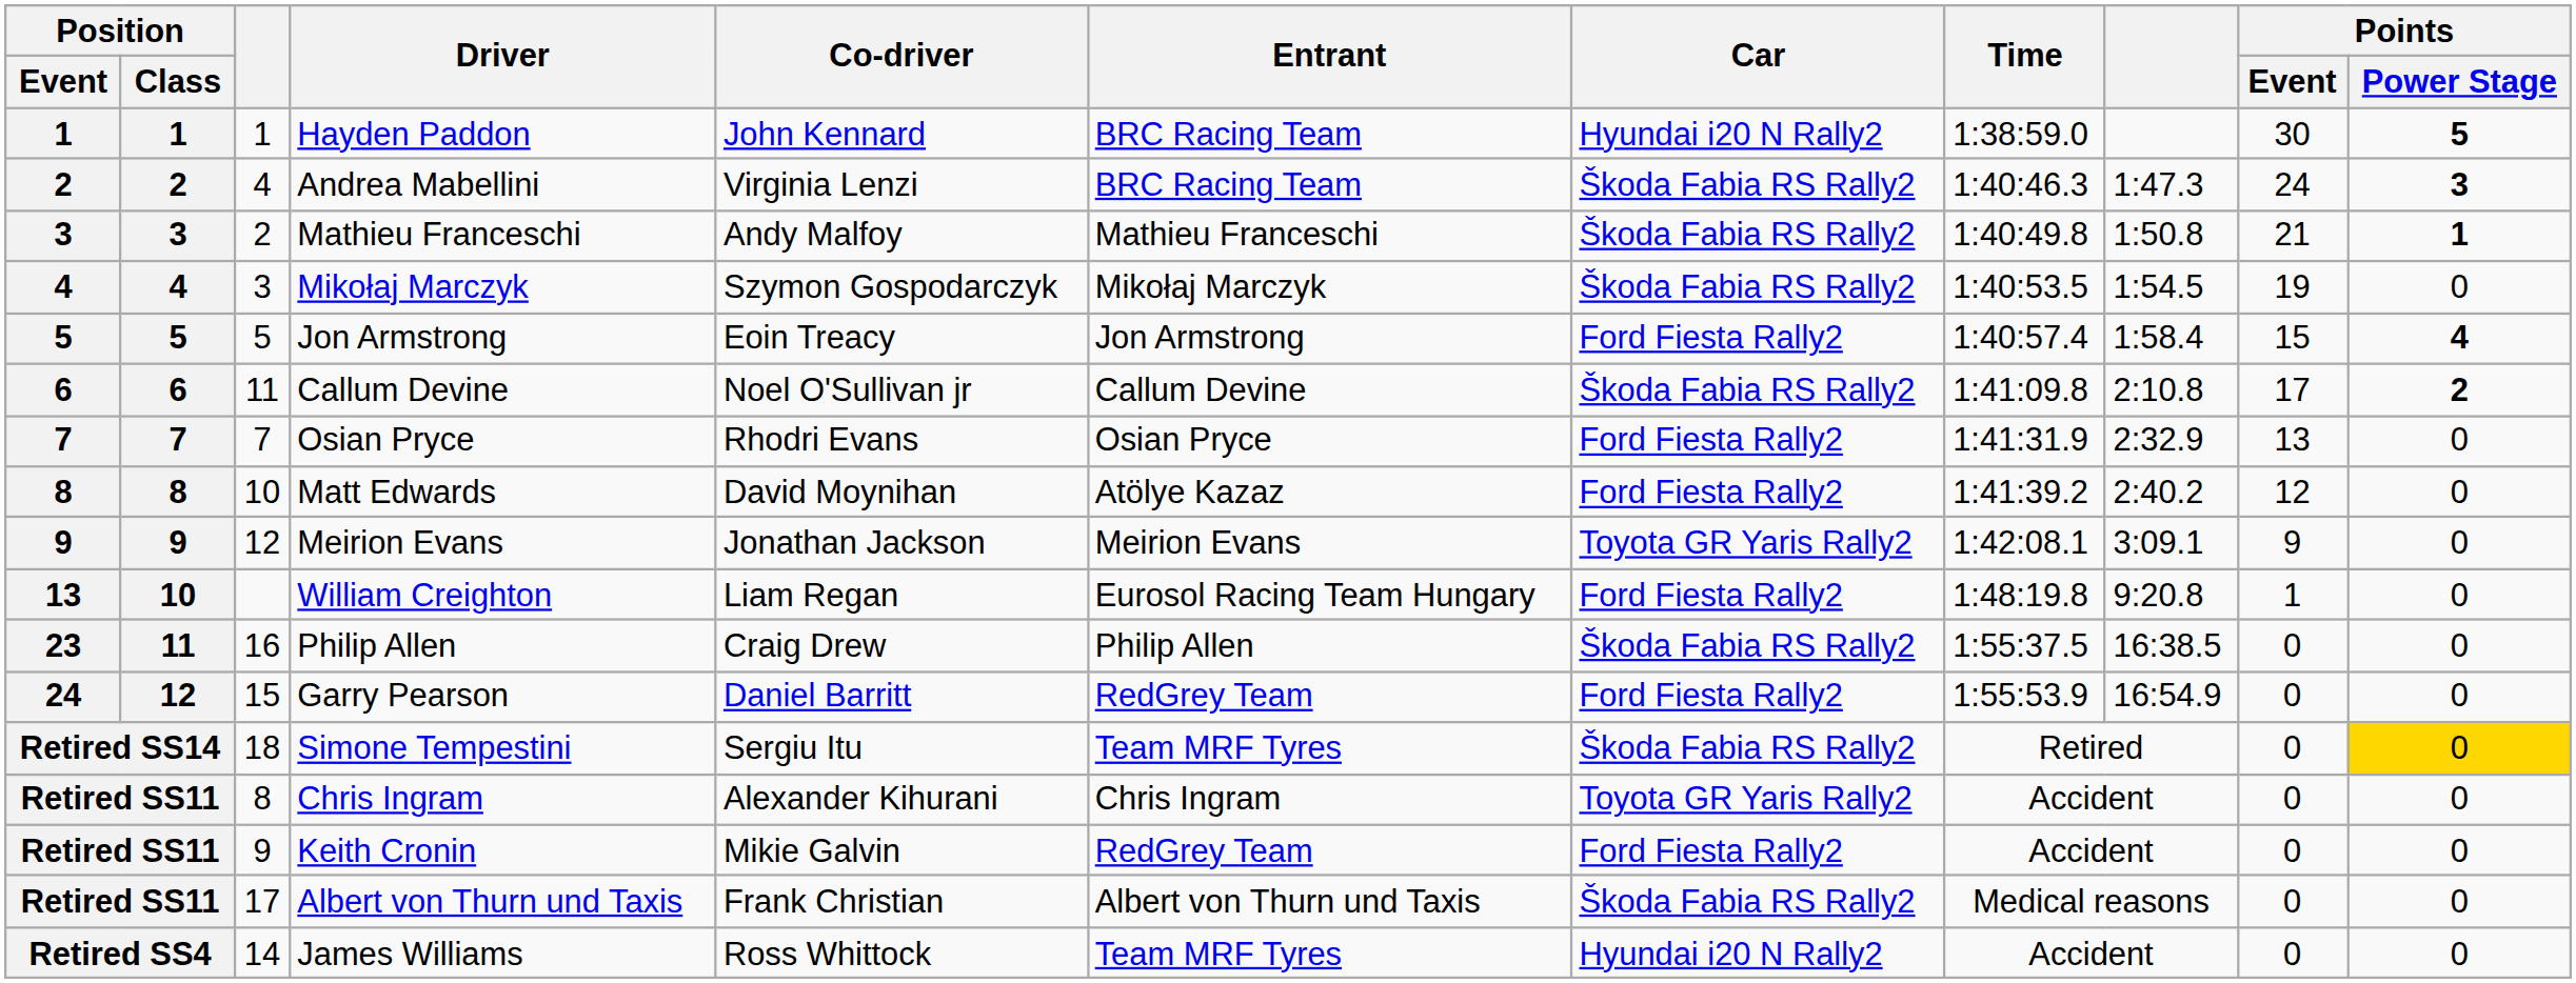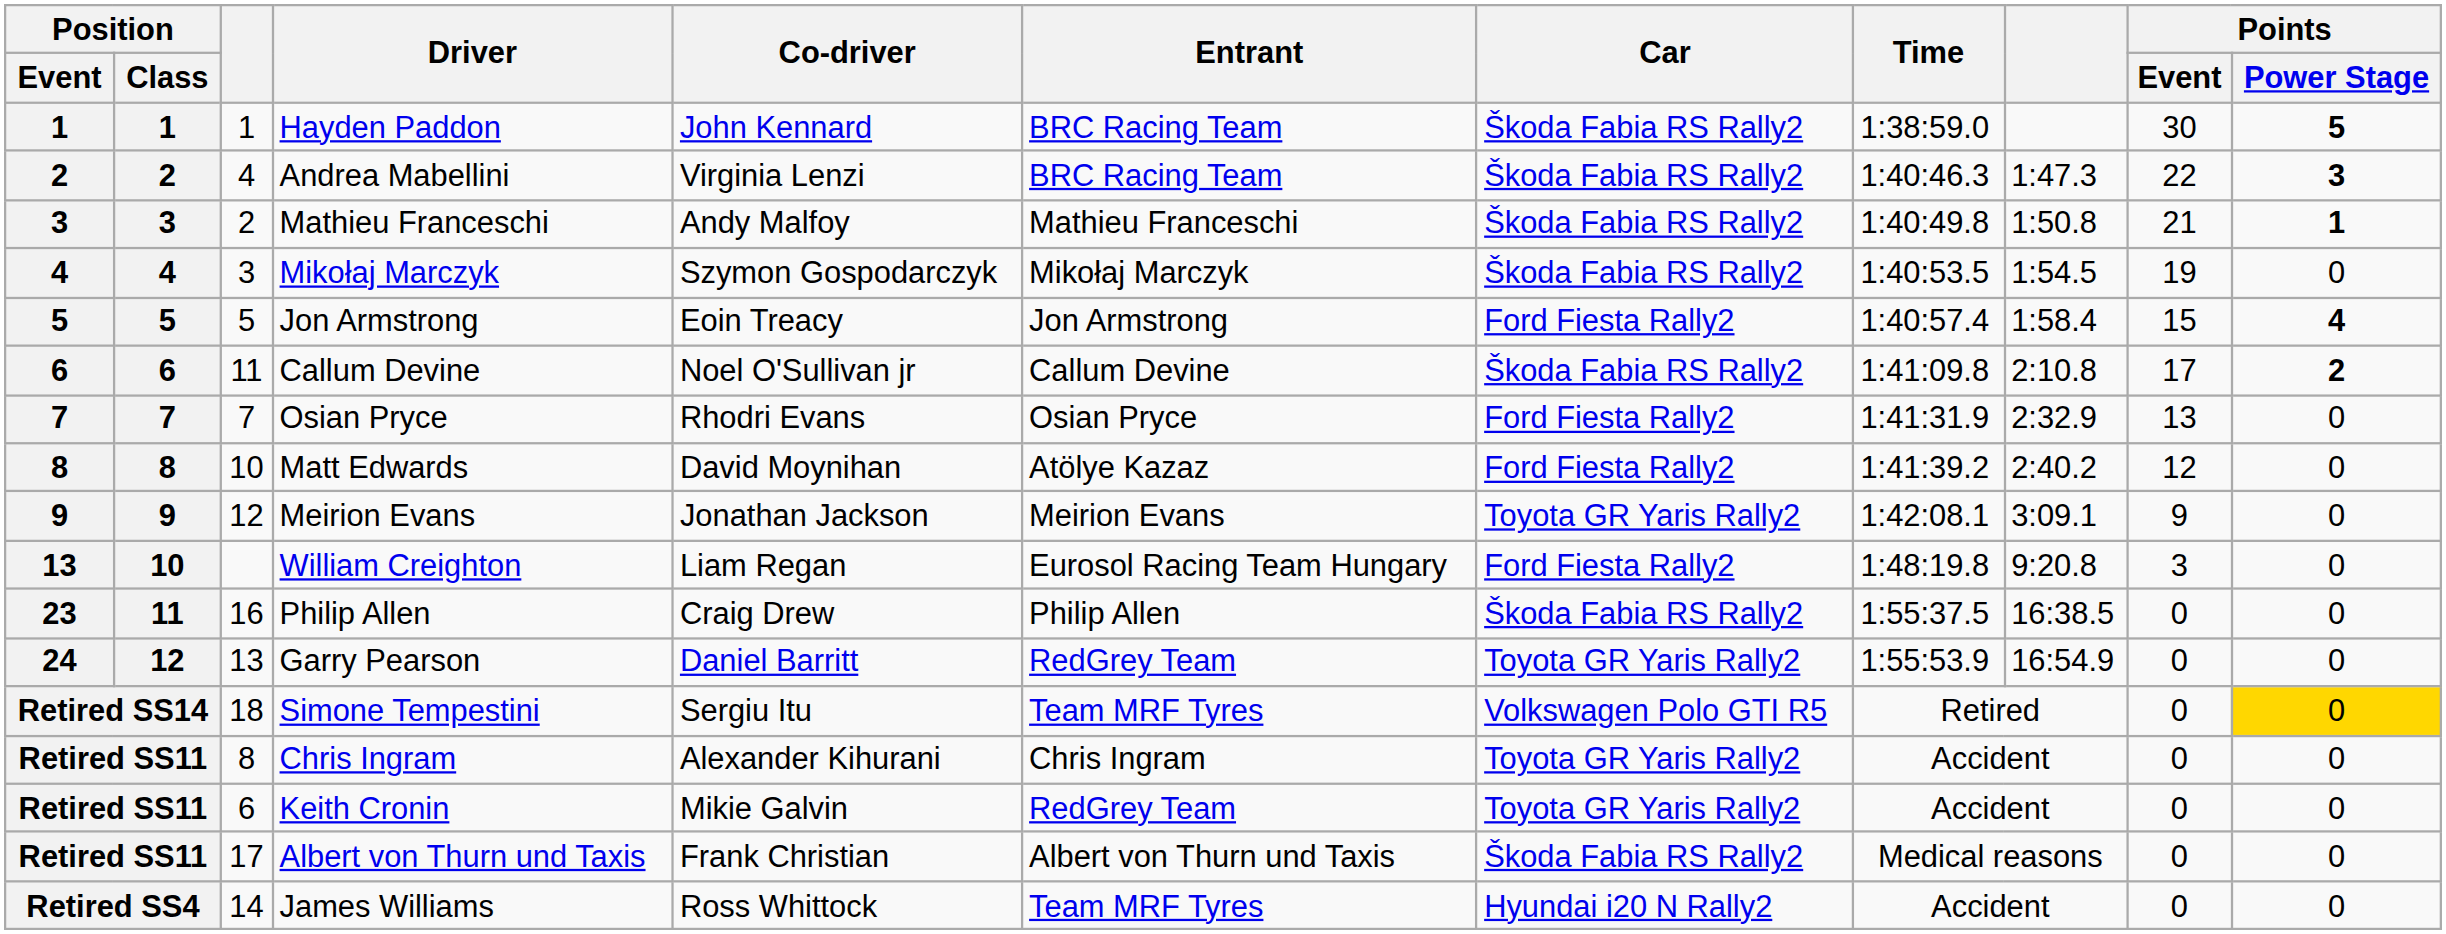 <table class="wikitable" width=85% style="font-size: 85%;">
 <tr>
 <th colspan="2">Position</th>
 <th rowspan="2"></th>
 <th rowspan="2">Driver</th>
 <th rowspan="2">Co-driver</th>
 <th rowspan="2">Entrant</th>
 <th rowspan="2">Car</th>
 <th rowspan="2">Time</th>
 <th rowspan="2"></th>
 <th colspan="2">Points</th>
 </tr>
 <tr>
 <th>Event</th>
 <th>Class</th>
 <th>Event</th>
 <th><a href='#'>Power Stage</a></th>
 </tr>
 <tr>
 <th>1</th>
 <th>1</th>
 <td align="center">1</td>
 <td><a href='#'>Hayden Paddon</a></td>
 <td><a href='#'>John Kennard</a></td>
 <td><a href='#'>BRC Racing Team</a></td>
-<td><a href='#'>Hyundai i20 N Rally2</a></td>
+<td><a href='#'>Škoda Fabia RS Rally2</a></td>
 <td>1:38:59.0</td>
 <td></td>
 <td align="center">30</td>
 <td align="center"><strong>5</strong></td>
 </tr>
 <tr>
 <th>2</th>
 <th>2</th>
 <td align="center">4</td>
 <td>Andrea Mabellini</td>
 <td>Virginia Lenzi</td>
 <td><a href='#'>BRC Racing Team</a></td>
 <td><a href='#'>Škoda Fabia RS Rally2</a></td>
 <td>1:40:46.3</td>
 <td>1:47.3</td>
-<td align="center">24</td>
+<td align="center">22</td>
 <td align="center"><strong>3</strong></td>
 </tr>
 <tr>
 <th>3</th>
 <th>3</th>
 <td align="center">2</td>
 <td>Mathieu Franceschi</td>
 <td>Andy Malfoy</td>
 <td>Mathieu Franceschi</td>
 <td><a href='#'>Škoda Fabia RS Rally2</a></td>
 <td>1:40:49.8</td>
 <td>1:50.8</td>
 <td align="center">21</td>
 <td align="center"><strong>1</strong></td>
 </tr>
 <tr>
 <th>4</th>
 <th>4</th>
 <td align="center">3</td>
 <td><a href='#'>Mikołaj Marczyk</a></td>
 <td>Szymon Gospodarczyk</td>
 <td>Mikołaj Marczyk</td>
 <td><a href='#'>Škoda Fabia RS Rally2</a></td>
 <td>1:40:53.5</td>
 <td>1:54.5</td>
 <td align="center">19</td>
 <td align="center">0</td>
 </tr>
 <tr>
 <th>5</th>
 <th>5</th>
 <td align="center">5</td>
 <td>Jon Armstrong</td>
 <td>Eoin Treacy</td>
 <td>Jon Armstrong</td>
 <td><a href='#'>Ford Fiesta Rally2</a></td>
 <td>1:40:57.4</td>
 <td>1:58.4</td>
 <td align="center">15</td>
 <td align="center"><strong> 4</strong></td>
 </tr>
 <tr>
 <th>6</th>
 <th>6</th>
 <td align="center">11</td>
 <td>Callum Devine</td>
 <td>Noel O'Sullivan jr</td>
 <td>Callum Devine</td>
 <td><a href='#'>Škoda Fabia RS Rally2</a></td>
 <td>1:41:09.8</td>
 <td>2:10.8</td>
 <td align="center">17</td>
 <td align="center"><strong>2</strong></td>
 </tr>
 <tr>
 <th>7</th>
 <th>7</th>
 <td align="center">7</td>
 <td>Osian Pryce</td>
 <td>Rhodri Evans</td>
 <td>Osian Pryce</td>
 <td><a href='#'>Ford Fiesta Rally2</a></td>
 <td>1:41:31.9</td>
 <td>2:32.9</td>
 <td align="center">13</td>
 <td align="center">0</td>
 </tr>
 <tr>
 <th>8</th>
 <th>8</th>
 <td align="center">10</td>
 <td>Matt Edwards</td>
 <td>David Moynihan</td>
 <td>Atölye Kazaz</td>
 <td><a href='#'>Ford Fiesta Rally2</a></td>
 <td>1:41:39.2</td>
 <td>2:40.2</td>
 <td align="center">12</td>
 <td align="center">0</td>
 </tr>
 <tr>
 <th>9</th>
 <th>9</th>
 <td align="center">12</td>
 <td>Meirion Evans</td>
 <td>Jonathan Jackson</td>
 <td>Meirion Evans</td>
 <td><a href='#'>Toyota GR Yaris Rally2</a></td>
 <td>1:42:08.1</td>
 <td>3:09.1</td>
 <td align="center">9</td>
 <td align="center">0</td>
 </tr>
 <tr>
 <th>13</th>
 <th>10</th>
 <td align="center"></td>
 <td><a href='#'>William Creighton</a></td>
 <td>Liam Regan</td>
 <td>Eurosol Racing Team Hungary</td>
 <td><a href='#'>Ford Fiesta Rally2</a></td>
 <td>1:48:19.8</td>
 <td>9:20.8</td>
-<td align="center">1</td>
+<td align="center">3</td>
 <td align="center">0</td>
 </tr>
 <tr>
 <th>23</th>
 <th>11</th>
 <td align="center">16</td>
 <td>Philip Allen</td>
 <td>Craig Drew</td>
 <td>Philip Allen</td>
 <td><a href='#'>Škoda Fabia RS Rally2</a></td>
 <td>1:55:37.5</td>
 <td>16:38.5</td>
 <td align="center">0</td>
 <td align="center">0</td>
 </tr>
 <tr>
 <th>24</th>
 <th>12</th>
-<td align="center">15</td>
+<td align="center">13</td>
 <td>Garry Pearson</td>
 <td><a href='#'>Daniel Barritt</a></td>
 <td><a href='#'>RedGrey Team</a></td>
-<td><a href='#'>Ford Fiesta Rally2</a></td>
+<td><a href='#'>Toyota GR Yaris Rally2</a></td>
 <td>1:55:53.9</td>
 <td>16:54.9</td>
 <td align="center">0</td>
 <td align="center">0</td>
 </tr>
 <tr>
 <th colspan="2">Retired SS14</th>
 <td align="center">18</td>
 <td><a href='#'>Simone Tempestini</a></td>
 <td>Sergiu Itu</td>
 <td><a href='#'>Team MRF Tyres</a></td>
-<td><a href='#'>Škoda Fabia RS Rally2</a></td>
+<td><a href='#'>Volkswagen Polo GTI R5</a></td>
 <td align="center" colspan="2">Retired</td>
 <td align="center">0</td>
 <td align="center" style="background: gold;">0</td>
 </tr>
 <tr>
 <th colspan="2">Retired SS11</th>
 <td align="center">8</td>
 <td><a href='#'>Chris Ingram</a></td>
 <td>Alexander Kihurani</td>
 <td>Chris Ingram</td>
 <td><a href='#'>Toyota GR Yaris Rally2</a></td>
 <td align="center" colspan="2">Accident</td>
 <td align="center">0</td>
 <td align="center">0</td>
 </tr>
 <tr>
 <th colspan="2">Retired SS11</th>
-<td align="center">9</td>
+<td align="center">6</td>
 <td><a href='#'>Keith Cronin</a></td>
 <td>Mikie Galvin</td>
 <td><a href='#'>RedGrey Team</a></td>
-<td><a href='#'>Ford Fiesta Rally2</a></td>
+<td><a href='#'>Toyota GR Yaris Rally2</a></td>
 <td align="center" colspan="2">Accident</td>
 <td align="center">0</td>
 <td align="center">0</td>
 </tr>
 <tr>
 <th colspan="2">Retired SS11</th>
 <td align="center">17</td>
 <td><a href='#'>Albert von Thurn und Taxis</a></td>
 <td>Frank Christian</td>
 <td>Albert von Thurn und Taxis</td>
 <td><a href='#'>Škoda Fabia RS Rally2</a></td>
 <td align="center" colspan="2">Medical reasons</td>
 <td align="center">0</td>
 <td align="center">0</td>
 </tr>
 <tr>
 <th colspan="2">Retired SS4</th>
 <td align="center">14</td>
 <td>James Williams</td>
 <td>Ross Whittock</td>
 <td><a href='#'>Team MRF Tyres</a></td>
 <td><a href='#'>Hyundai i20 N Rally2</a></td>
 <td align="center" colspan="2">Accident</td>
 <td align="center">0</td>
 <td align="center">0</td>
 </tr>
 <tr>
 </tr>
 </table>
